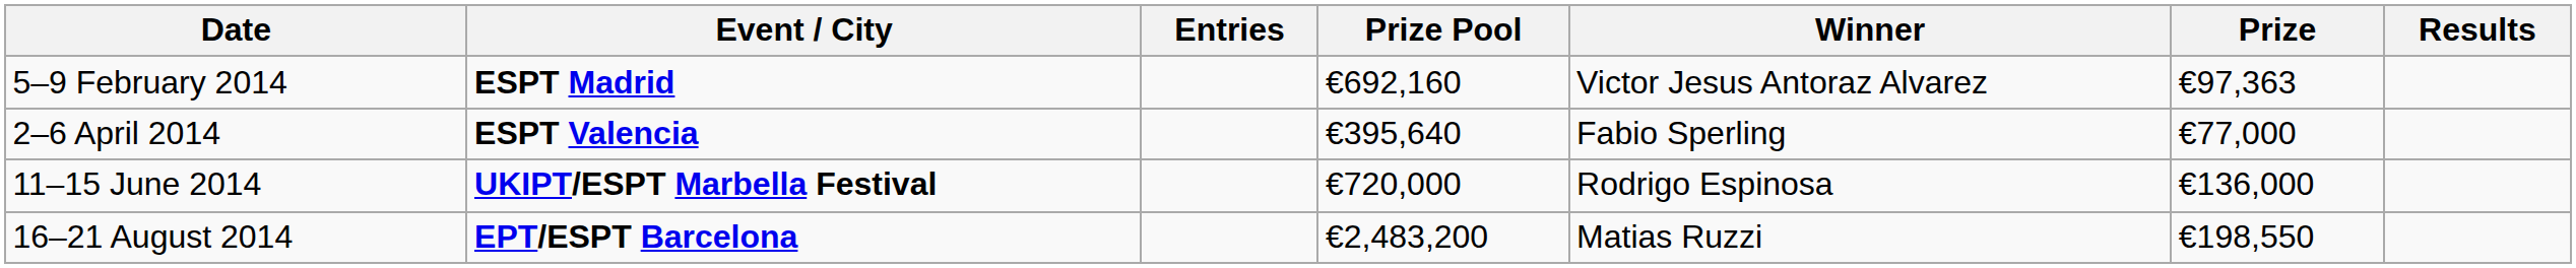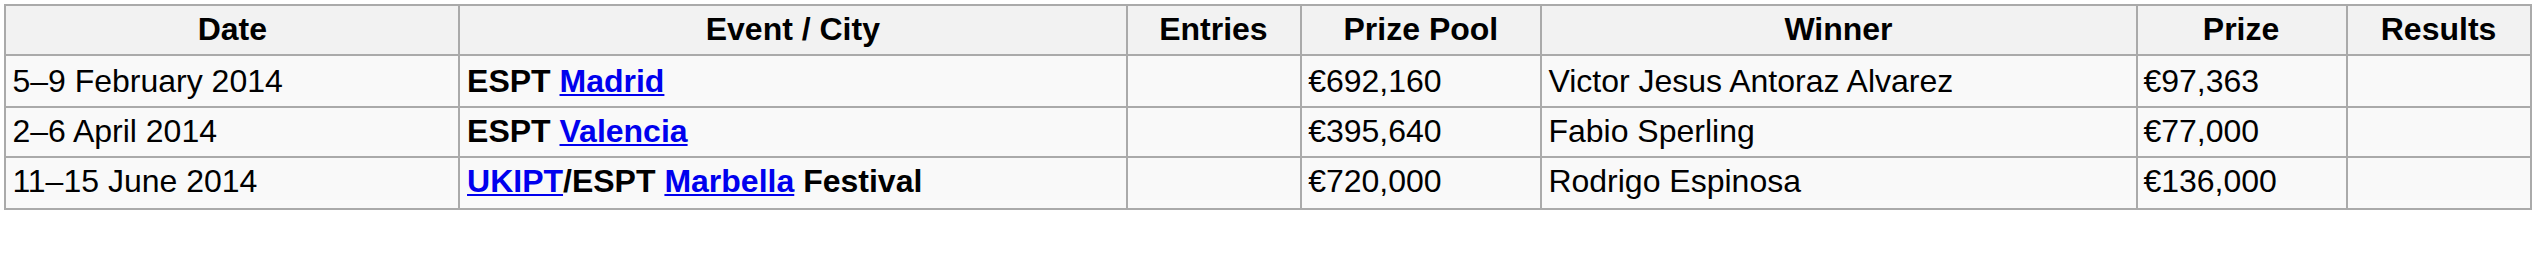 <table class="wikitable" width="100%">
 <tr>
 <th width="18%">Date</th>
 <th !width="16%">Event / City</th>
 <th !width="10%">Entries</th>
 <th !width="12%">Prize Pool</th>
 <th !width="23%">Winner</th>
 <th !width="12%">Prize</th>
 <th !width="9%">Results</th>
 </tr>
 <tr>
 <td>5–9 February 2014</td>
 <td> <strong>ESPT <a href='#'>Madrid</a></strong></td>
 <td></td>
 <td>€692,160</td>
 <td> Victor Jesus Antoraz Alvarez</td>
 <td>€97,363</td>
 <td></td>
 </tr>
 <tr>
 <td>2–6 April 2014</td>
 <td> <strong>ESPT <a href='#'>Valencia</a></strong></td>
 <td></td>
 <td>€395,640</td>
 <td> Fabio Sperling</td>
 <td>€77,000</td>
 <td></td>
 </tr>
 <tr>
 <td>11–15 June 2014</td>
 <td> <strong><a href='#'>UKIPT</a>/ESPT <a href='#'>Marbella</a> Festival</strong></td>
 <td></td>
 <td>€720,000</td>
 <td> Rodrigo Espinosa</td>
 <td>€136,000</td>
 <td></td>
 </tr>
-<tr>
-<td>16–21 August 2014</td>
-<td> <strong><a href='#'>EPT</a>/ESPT <a href='#'>Barcelona</a></strong></td>
-<td></td>
-<td>€2,483,200</td>
-<td> Matias Ruzzi</td>
-<td>€198,550</td>
-<td></td>
-</tr>
 </table>
